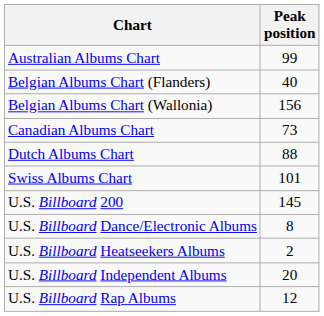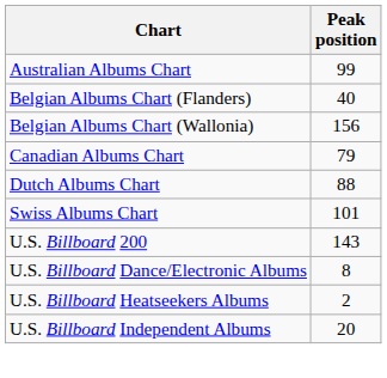 <table class="wikitable sortable">
 <tr>
 <th>Chart</th>
 <th>Peak<br>position</th>
 </tr>
 <tr>
 <td><a href='#'>Australian Albums Chart</a></td>
 <td style="text-align:center;">99</td>
 </tr>
 <tr>
 <td><a href='#'>Belgian Albums Chart</a> (Flanders)</td>
 <td style="text-align:center;">40</td>
 </tr>
 <tr>
 <td><a href='#'>Belgian Albums Chart</a> (Wallonia)</td>
 <td style="text-align:center;">156</td>
 </tr>
 <tr>
 <td><a href='#'>Canadian Albums Chart</a></td>
-<td style="text-align:center;">73</td>
+<td style="text-align:center;">79</td>
 </tr>
 <tr>
 <td><a href='#'>Dutch Albums Chart</a></td>
 <td style="text-align:center;">88</td>
 </tr>
 <tr>
 <td><a href='#'>Swiss Albums Chart</a></td>
 <td style="text-align:center;">101</td>
 </tr>
 <tr>
 <td>U.S. <em><a href='#'>Billboard</a></em> <a href='#'>200</a></td>
-<td style="text-align:center;">145</td>
+<td style="text-align:center;">143</td>
 </tr>
 <tr>
 <td>U.S. <em><a href='#'>Billboard</a></em> <a href='#'>Dance/Electronic Albums</a></td>
 <td style="text-align:center;">8</td>
 </tr>
 <tr>
 <td>U.S. <em><a href='#'>Billboard</a></em> <a href='#'>Heatseekers Albums</a></td>
 <td style="text-align:center;">2</td>
 </tr>
 <tr>
 <td>U.S. <em><a href='#'>Billboard</a></em> <a href='#'>Independent Albums</a></td>
 <td style="text-align:center;">20</td>
 </tr>
-<tr>
-<td>U.S. <em><a href='#'>Billboard</a></em> <a href='#'>Rap Albums</a></td>
-<td style="text-align:center;">12</td>
-</tr>
 </table>
